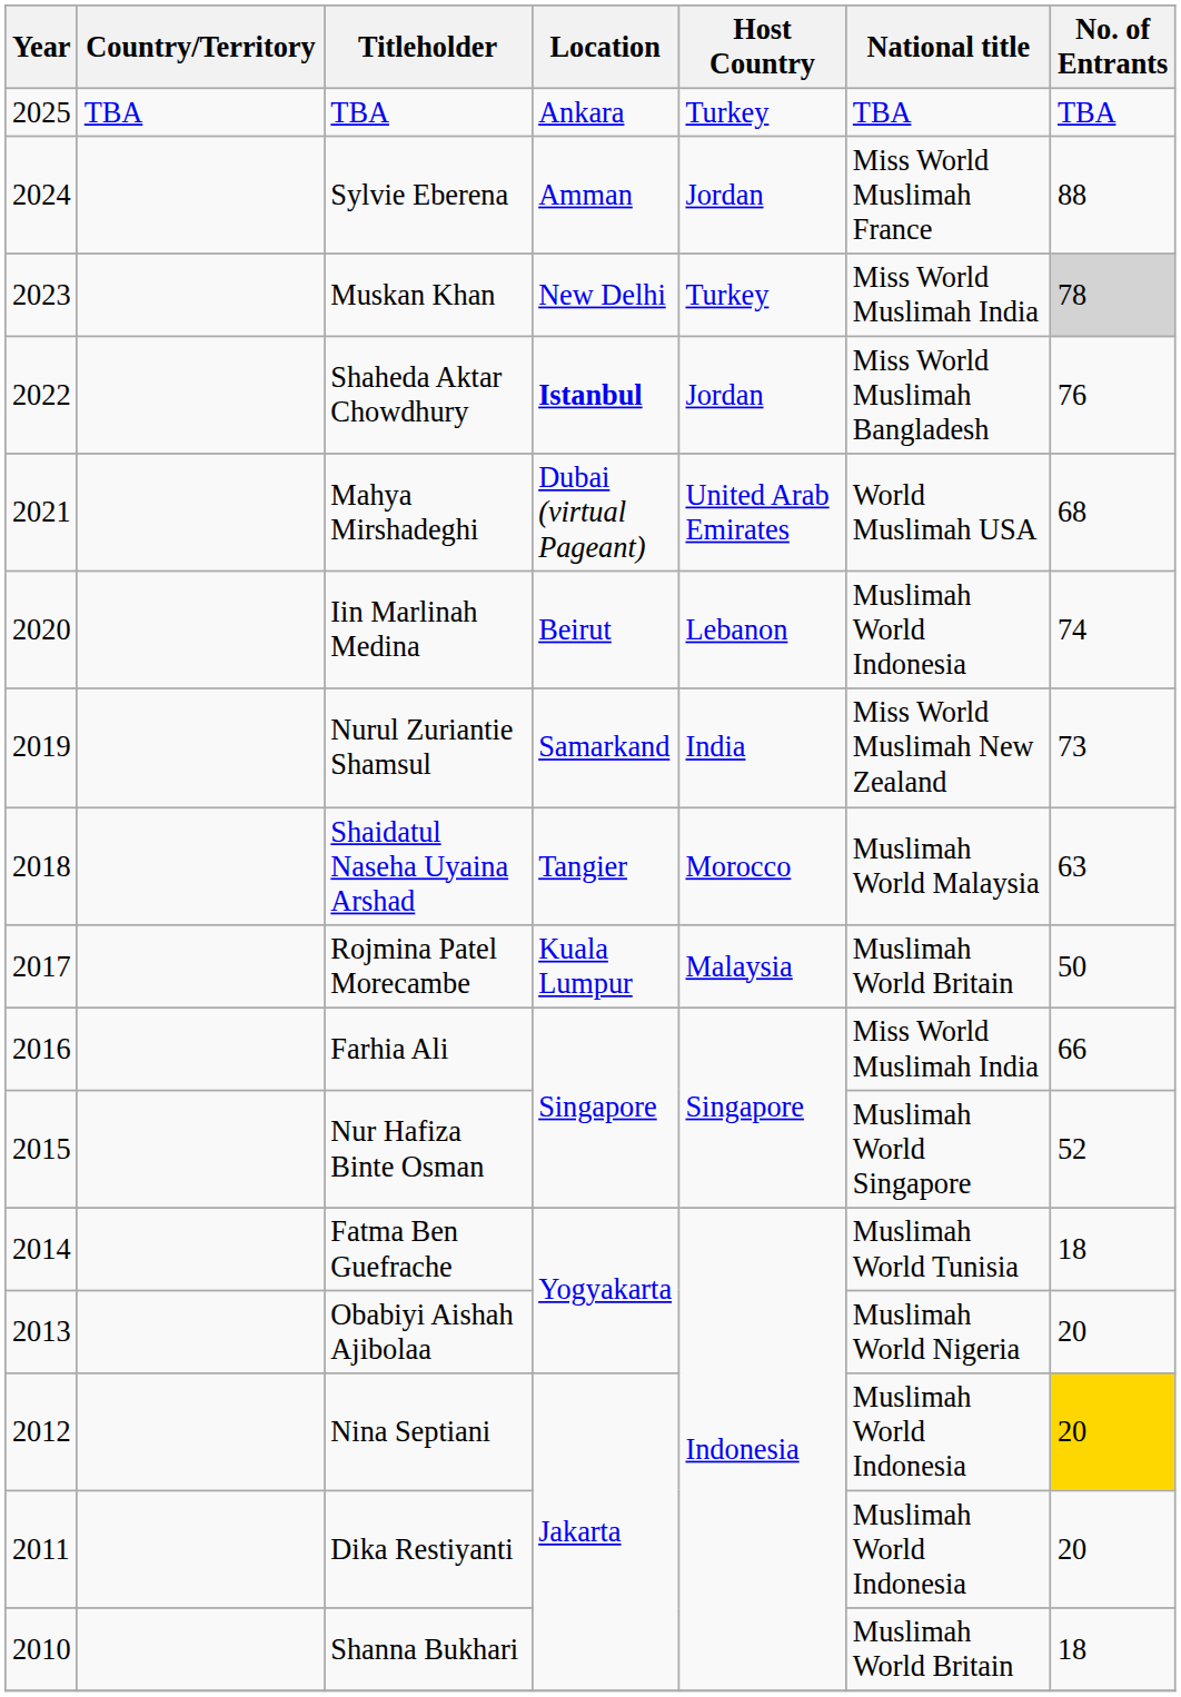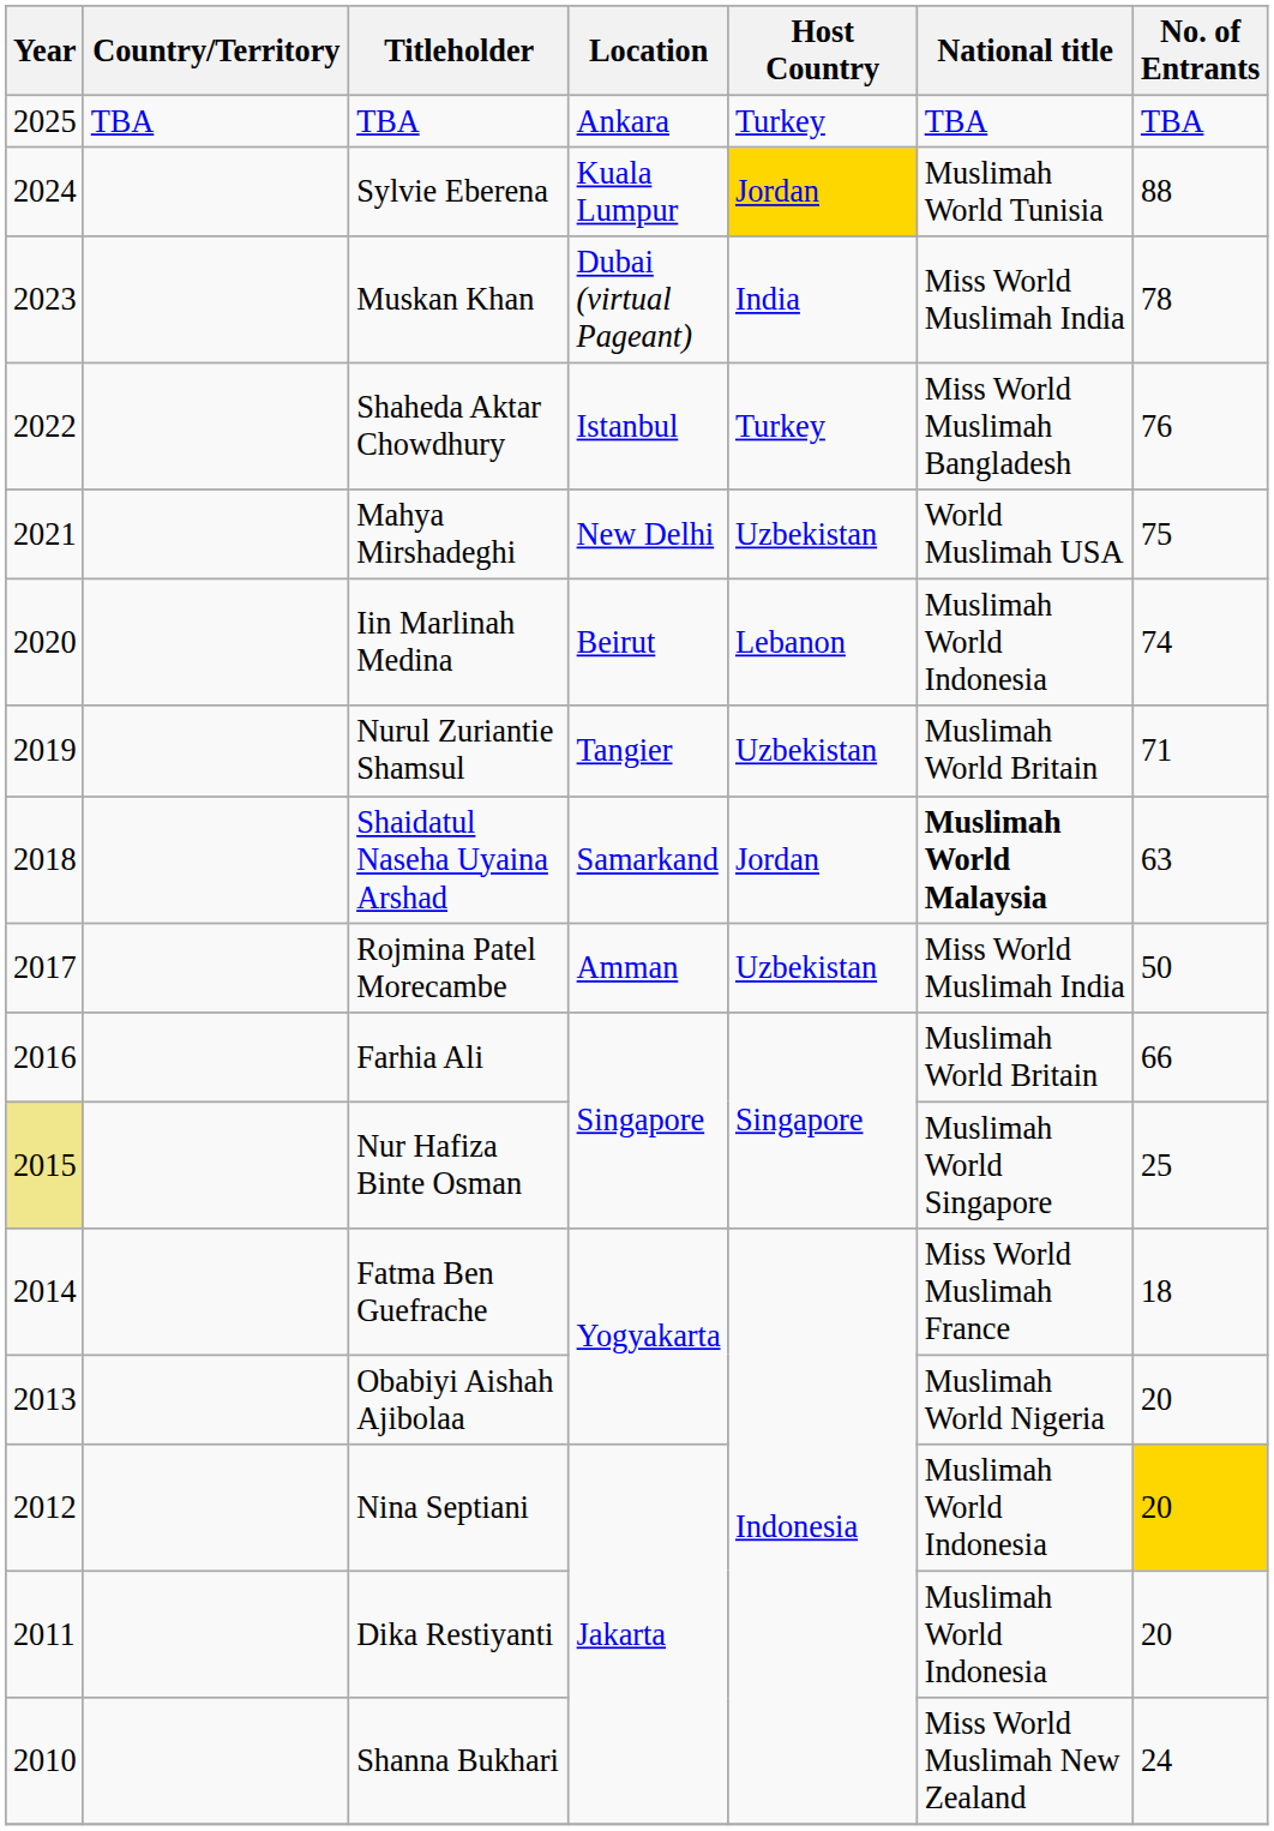 <table class="wikitable sortable" style="font-size: 95%;">
 <tr>
 <th width="30">Year</th>
 <th width="130">Country/Territory</th>
 <th width="220">Titleholder</th>
 <th width="70">Location</th>
 <th width="170">Host Country</th>
 <th width="240">National title</th>
 <th width="50">No. of Entrants</th>
 </tr>
 <tr>
 <td>2025</td>
 <td><a href='#'>TBA</a></td>
 <td><a href='#'>TBA</a></td>
 <td><a href='#'>Ankara</a></td>
 <td><a href='#'>Turkey</a></td>
 <td><a href='#'>TBA</a></td>
 <td><a href='#'>TBA</a></td>
 </tr>
 <tr>
 <td>2024</td>
 <td></td>
 <td>Sylvie Eberena</td>
-<td><a href='#'>Amman</a></td>
-<td><a href='#'>Jordan</a></td>
-<td>Miss World Muslimah France</td>
+<td><a href='#'>Kuala Lumpur</a></td>
+<td style="background: gold;"><a href='#'>Jordan</a></td>
+<td>Muslimah World Tunisia</td>
 <td>88</td>
 </tr>
 <tr>
 <td>2023</td>
 <td></td>
 <td>Muskan Khan</td>
-<td><a href='#'>New Delhi</a></td>
-<td><a href='#'>Turkey</a></td>
+<td><a href='#'>Dubai</a> <em>(virtual Pageant)</em></td>
+<td><a href='#'>India</a></td>
 <td>Miss World Muslimah India</td>
-<td style="background: lightgrey;">78</td>
+<td>78</td>
 </tr>
 <tr>
 <td>2022</td>
 <td></td>
 <td>Shaheda Aktar Chowdhury</td>
-<td><strong><a href='#'>Istanbul</a></strong></td>
-<td><a href='#'>Jordan</a></td>
+<td><a href='#'>Istanbul</a></td>
+<td><a href='#'>Turkey</a></td>
 <td>Miss World Muslimah Bangladesh</td>
 <td>76</td>
 </tr>
 <tr>
 <td>2021</td>
 <td></td>
 <td>Mahya Mirshadeghi</td>
-<td><a href='#'>Dubai</a> <em>(virtual Pageant)</em></td>
-<td><a href='#'>United Arab Emirates</a></td>
+<td><a href='#'>New Delhi</a></td>
+<td><a href='#'>Uzbekistan</a></td>
 <td>World Muslimah USA</td>
-<td>68</td>
+<td>75</td>
 </tr>
 <tr>
 <td>2020</td>
 <td></td>
 <td>Iin Marlinah Medina</td>
 <td><a href='#'>Beirut</a></td>
 <td><a href='#'>Lebanon</a></td>
 <td>Muslimah World Indonesia</td>
 <td>74</td>
 </tr>
 <tr>
 <td>2019</td>
 <td></td>
 <td>Nurul Zuriantie Shamsul</td>
-<td><a href='#'>Samarkand</a></td>
-<td><a href='#'>India</a></td>
-<td>Miss World Muslimah New Zealand</td>
-<td>73</td>
+<td><a href='#'>Tangier</a></td>
+<td><a href='#'>Uzbekistan</a></td>
+<td>Muslimah World Britain</td>
+<td>71</td>
 </tr>
 <tr>
 <td>2018</td>
 <td></td>
 <td><a href='#'>Shaidatul Naseha Uyaina Arshad</a></td>
-<td><a href='#'>Tangier</a></td>
-<td><a href='#'>Morocco</a></td>
-<td>Muslimah World Malaysia</td>
+<td><a href='#'>Samarkand</a></td>
+<td><a href='#'>Jordan</a></td>
+<td><strong>Muslimah World Malaysia</strong></td>
 <td>63</td>
 </tr>
 <tr>
 <td>2017</td>
 <td></td>
 <td>Rojmina Patel Morecambe</td>
-<td><a href='#'>Kuala Lumpur</a></td>
-<td><a href='#'>Malaysia</a></td>
-<td>Muslimah World Britain</td>
+<td><a href='#'>Amman</a></td>
+<td><a href='#'>Uzbekistan</a></td>
+<td>Miss World Muslimah India</td>
 <td>50</td>
 </tr>
 <tr>
 <td>2016</td>
 <td></td>
 <td>Farhia Ali</td>
 <td rowspan="2"><a href='#'>Singapore</a></td>
 <td rowspan="2"><a href='#'>Singapore</a></td>
-<td>Miss World Muslimah India</td>
+<td>Muslimah World Britain</td>
 <td>66</td>
 </tr>
 <tr>
-<td>2015</td>
+<td style="background: khaki;">2015</td>
 <td></td>
 <td>Nur Hafiza Binte Osman</td>
 <td>Muslimah World Singapore</td>
-<td>52</td>
+<td>25</td>
 </tr>
 <tr>
 <td>2014</td>
 <td></td>
 <td>Fatma Ben Guefrache</td>
 <td rowspan="2"><a href='#'>Yogyakarta</a></td>
 <td rowspan="5"><a href='#'>Indonesia</a></td>
-<td>Muslimah World Tunisia</td>
+<td>Miss World Muslimah France</td>
 <td>18</td>
 </tr>
 <tr>
 <td>2013</td>
 <td></td>
 <td>Obabiyi Aishah Ajibolaa</td>
 <td>Muslimah World Nigeria</td>
 <td>20</td>
 </tr>
 <tr>
 <td>2012</td>
 <td></td>
 <td>Nina Septiani</td>
 <td rowspan="3"><a href='#'>Jakarta</a></td>
 <td>Muslimah World Indonesia</td>
 <td style="background: gold;">20</td>
 </tr>
 <tr>
 <td>2011</td>
 <td></td>
 <td>Dika Restiyanti</td>
 <td>Muslimah World Indonesia</td>
 <td>20</td>
 </tr>
 <tr>
 <td>2010</td>
 <td></td>
 <td>Shanna Bukhari</td>
-<td>Muslimah World Britain</td>
-<td>18</td>
+<td>Miss World Muslimah New Zealand</td>
+<td>24</td>
 </tr>
 <tr>
 </tr>
 </table>
